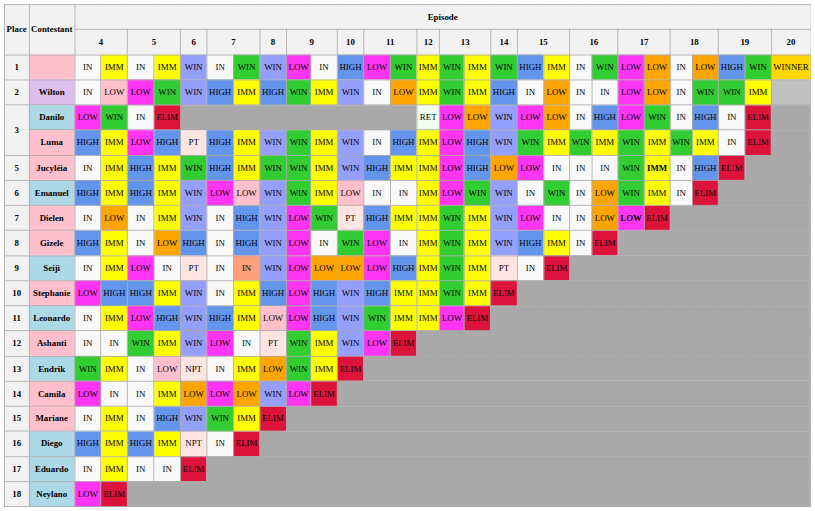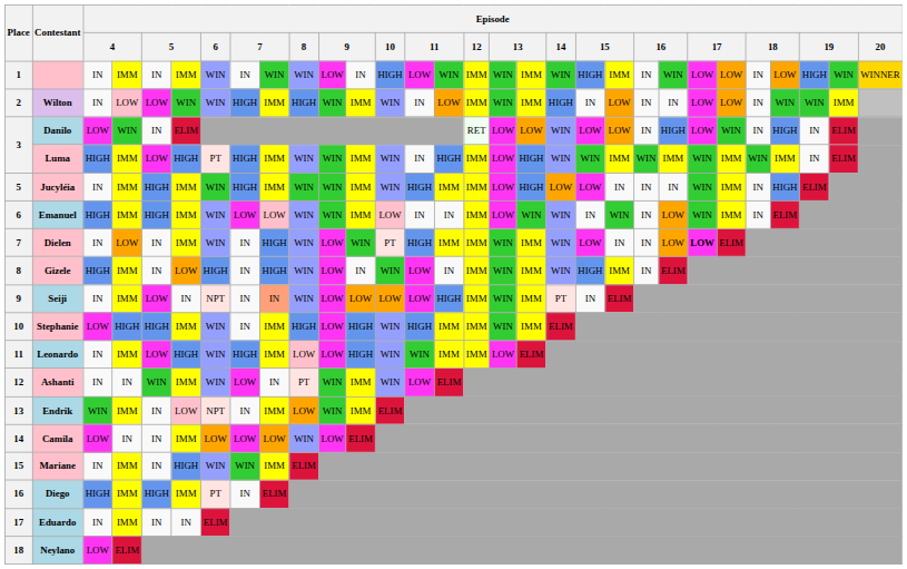 <table class="wikitable" style="text-align:center; font-size: 8pt; width:115%; line-height:25px;">
 <tr>
 <th rowspan="02" width="01.0%">Place</th>
 <th rowspan="02" width="03.0%">Contestant</th>
 <th colspan="35">Episode</th>
 </tr>
 <tr>
 <th colspan="2">4</th>
 <th colspan="2">5</th>
 <th>6</th>
 <th colspan="2">7</th>
 <th>8</th>
 <th colspan="2">9</th>
 <th>10</th>
 <th colspan="2">11</th>
 <th>12</th>
 <th colspan="2">13</th>
 <th>14</th>
 <th colspan="2">15</th>
 <th colspan="2">16</th>
 <th colspan="2">17</th>
 <th colspan="2">18</th>
 <th colspan="2">19</th>
 <th>20</th>
 </tr>
 <tr>
 <th>1</th>
 <td bgcolor="FFC0CB"></td>
 <td width="3%">IN</td>
 <td width="3%" bgcolor="FFFF00">IMM</td>
 <td width="3%">IN</td>
 <td width="3%" bgcolor="FFFF00">IMM</td>
 <td width="3%" bgcolor="959FFD">WIN</td>
 <td width="3%">IN</td>
 <td width="3%" bgcolor="32CD32">WIN</td>
 <td width="3%" bgcolor="959FFD">WIN</td>
 <td width="3%" bgcolor="FF35F3">LOW</td>
 <td width="3%">IN</td>
 <td width="3%" bgcolor="6495ED">HIGH</td>
 <td width="3%" bgcolor="FF35F3">LOW</td>
 <td width="3%" bgcolor="32CD32">WIN</td>
 <td width="3%" bgcolor="FFFF00">IMM</td>
 <td width="3%" bgcolor="32CD32">WIN</td>
 <td width="3%" bgcolor="FFFF00">IMM</td>
 <td width="3%" bgcolor="32CD32">WIN</td>
 <td width="3%" bgcolor="6495ED">HIGH</td>
 <td width="3%" bgcolor="FFFF00">IMM</td>
 <td width="3%">IN</td>
 <td width="3%" bgcolor="32CD32">WIN</td>
 <td width="3%" bgcolor="FF35F3">LOW</td>
 <td width="3%" bgcolor="FFA500">LOW</td>
 <td width="3%">IN</td>
 <td width="3%" bgcolor="FFA500">LOW</td>
 <td width="3%" bgcolor="6495ED">HIGH</td>
 <td width="3%" bgcolor="32CD32">WIN</td>
 <td width="6%" bgcolor="#FFD700">WINNER</td>
 </tr>
 <tr>
 <th>2</th>
 <td bgcolor="DCBEED"><strong>Wilton</strong></td>
 <td>IN</td>
 <td bgcolor="FFC0CB">LOW</td>
 <td bgcolor="FF35F3">LOW</td>
 <td bgcolor="32CD32">WIN</td>
 <td bgcolor="959FFD">WIN</td>
 <td bgcolor="6495ED">HIGH</td>
 <td bgcolor="FFFF00">IMM</td>
 <td bgcolor="6495ED">HIGH</td>
 <td bgcolor="32CD32">WIN</td>
 <td bgcolor="FFFF00">IMM</td>
 <td bgcolor="959FFD">WIN</td>
 <td>IN</td>
 <td bgcolor="FFA500">LOW</td>
 <td bgcolor="FFFF00">IMM</td>
 <td bgcolor="32CD32">WIN</td>
 <td bgcolor="FFFF00">IMM</td>
 <td bgcolor="6495ED">HIGH</td>
 <td>IN</td>
 <td bgcolor="FFA500">LOW</td>
 <td>IN</td>
 <td>IN</td>
 <td bgcolor="FF35F3">LOW</td>
 <td bgcolor="FFA500">LOW</td>
 <td>IN</td>
 <td bgcolor="32CD32">WIN</td>
 <td bgcolor="32CD32">WIN</td>
 <td bgcolor="FFFF00">IMM</td>
 <td bgcolor="#C0C0C0"></td>
 </tr>
 <tr>
 <th rowspan="2">3</th>
 <td bgcolor="ADD8E6"><strong>Danilo</strong></td>
 <td bgcolor="FF35F3">LOW</td>
 <td bgcolor="32CD32">WIN</td>
 <td>IN</td>
 <td bgcolor="DC143C">ELIM</td>
 <td colspan="9" bgcolor="A9A9A9"></td>
 <td bgcolor="#F0FFF0">RET</td>
 <td bgcolor="FF35F3">LOW</td>
 <td bgcolor="FFA500">LOW</td>
 <td bgcolor="959FFD">WIN</td>
 <td bgcolor="FF35F3">LOW</td>
 <td bgcolor="FFA500">LOW</td>
 <td>IN</td>
 <td bgcolor="6495ED">HIGH</td>
 <td bgcolor="FF35F3">LOW</td>
 <td bgcolor="32CD32">WIN</td>
 <td>IN</td>
 <td bgcolor="6495ED">HIGH</td>
 <td>IN</td>
 <td bgcolor="DC143C">ELIM</td>
 <td bgcolor="A9A9A9"></td>
 </tr>
 <tr>
 <td bgcolor="FFC0CB"><strong>Luma</strong></td>
 <td bgcolor="6495ED">HIGH</td>
 <td bgcolor="FFFF00">IMM</td>
 <td bgcolor="FF35F3">LOW</td>
 <td bgcolor="6495ED">HIGH</td>
 <td bgcolor="FFE4E1">PT</td>
 <td bgcolor="6495ED">HIGH</td>
 <td bgcolor="FFFF00">IMM</td>
 <td bgcolor="959FFD">WIN</td>
 <td bgcolor="32CD32">WIN</td>
 <td bgcolor="FFFF00">IMM</td>
 <td bgcolor="959FFD">WIN</td>
 <td>IN</td>
 <td bgcolor="6495ED">HIGH</td>
 <td bgcolor="FFFF00">IMM</td>
 <td bgcolor="FF35F3">LOW</td>
 <td bgcolor="6495ED">HIGH</td>
 <td bgcolor="959FFD">WIN</td>
 <td bgcolor="32CD32">WIN</td>
 <td bgcolor="FFFF00">IMM</td>
 <td bgcolor="32CD32">WIN</td>
 <td bgcolor="FFFF00">IMM</td>
 <td bgcolor="32CD32">WIN</td>
 <td bgcolor="FFFF00">IMM</td>
 <td bgcolor="32CD32">WIN</td>
 <td bgcolor="FFFF00">IMM</td>
 <td>IN</td>
 <td bgcolor="DC143C">ELIM</td>
 <td bgcolor="A9A9A9"></td>
 </tr>
 <tr>
 <th>5</th>
 <td bgcolor="FFC0CB"><strong>Jucyléia</strong></td>
 <td>IN</td>
 <td bgcolor="FFFF00">IMM</td>
 <td bgcolor="6495ED">HIGH</td>
 <td bgcolor="FFFF00">IMM</td>
 <td bgcolor="32CD32">WIN</td>
 <td bgcolor="6495ED">HIGH</td>
 <td bgcolor="FFFF00">IMM</td>
 <td bgcolor="32CD32">WIN</td>
 <td bgcolor="32CD32">WIN</td>
 <td bgcolor="FFFF00">IMM</td>
 <td bgcolor="959FFD">WIN</td>
 <td bgcolor="6495ED">HIGH</td>
 <td bgcolor="FFFF00">IMM</td>
 <td bgcolor="FFFF00">IMM</td>
 <td bgcolor="FF35F3">LOW</td>
 <td bgcolor="6495ED">HIGH</td>
 <td bgcolor="FFA500">LOW</td>
 <td bgcolor="FF35F3">LOW</td>
 <td>IN</td>
 <td>IN</td>
 <td>IN</td>
 <td bgcolor="32CD32">WIN</td>
-<td bgcolor="FFFF00"><strong>IMM</strong></td>
+<td bgcolor="FFFF00">IMM</td>
 <td>IN</td>
 <td bgcolor="6495ED">HIGH</td>
 <td bgcolor="DC143C">ELIM</td>
 <td bgcolor="A9A9A9" colspan=2></td>
 </tr>
 <tr>
 <th>6</th>
 <td bgcolor="ADD8E6"><strong>Emanuel</strong></td>
 <td bgcolor="6495ED">HIGH</td>
 <td bgcolor="FFFF00">IMM</td>
 <td bgcolor="6495ED">HIGH</td>
 <td bgcolor="FFFF00">IMM</td>
 <td bgcolor="959FFD">WIN</td>
 <td bgcolor="FF35F3">LOW</td>
 <td bgcolor="FFC0CB">LOW</td>
 <td bgcolor="959FFD">WIN</td>
 <td bgcolor="32CD32">WIN</td>
 <td bgcolor="FFFF00">IMM</td>
 <td bgcolor="FFC0CB">LOW</td>
 <td>IN</td>
 <td>IN</td>
 <td bgcolor="FFFF00">IMM</td>
 <td bgcolor="FF35F3">LOW</td>
 <td bgcolor="32CD32">WIN</td>
 <td bgcolor="959FFD">WIN</td>
 <td>IN</td>
 <td bgcolor="32CD32">WIN</td>
 <td>IN</td>
 <td bgcolor="FFA500">LOW</td>
 <td bgcolor="32CD32">WIN</td>
 <td bgcolor="FFFF00">IMM</td>
 <td>IN</td>
 <td bgcolor="DC143C">ELIM</td>
 <td bgcolor="A9A9A9" colspan=7></td>
 </tr>
 <tr>
 <th>7</th>
 <td bgcolor="FFC0CB"><strong>Dielen</strong></td>
 <td>IN</td>
 <td bgcolor="FFA500">LOW</td>
 <td>IN</td>
 <td bgcolor="FFFF00">IMM</td>
 <td bgcolor="959FFD">WIN</td>
 <td>IN</td>
 <td bgcolor="6495ED">HIGH</td>
 <td bgcolor="959FFD">WIN</td>
 <td bgcolor="FF35F3">LOW</td>
 <td bgcolor="32CD32">WIN</td>
 <td bgcolor="FFE4E1">PT</td>
 <td bgcolor="6495ED">HIGH</td>
 <td bgcolor="FFFF00">IMM</td>
 <td bgcolor="FFFF00">IMM</td>
 <td bgcolor="32CD32">WIN</td>
 <td bgcolor="FFFF00">IMM</td>
 <td bgcolor="959FFD">WIN</td>
 <td bgcolor="FF35F3">LOW</td>
 <td>IN</td>
 <td>IN</td>
 <td bgcolor="FFA500">LOW</td>
 <td bgcolor="FF35F3"><strong>LOW</strong></td>
 <td bgcolor="DC143C">ELIM</td>
 <td bgcolor="A9A9A9" colspan=9></td>
 </tr>
 <tr>
 <th>8</th>
 <td bgcolor="FFC0CB"><strong>Gizele</strong></td>
 <td bgcolor="6495ED">HIGH</td>
 <td bgcolor="FFFF00">IMM</td>
 <td>IN</td>
 <td bgcolor="FFA500">LOW</td>
 <td bgcolor="6495ED">HIGH</td>
 <td>IN</td>
 <td bgcolor="6495ED">HIGH</td>
 <td bgcolor="959FFD">WIN</td>
 <td bgcolor="FF35F3">LOW</td>
 <td>IN</td>
 <td bgcolor="32CD32">WIN</td>
 <td bgcolor="FF35F3">LOW</td>
 <td>IN</td>
 <td bgcolor="FFFF00">IMM</td>
 <td bgcolor="32CD32">WIN</td>
 <td bgcolor="FFFF00">IMM</td>
 <td bgcolor="959FFD">WIN</td>
 <td bgcolor="6495ED">HIGH</td>
 <td bgcolor="FFFF00">IMM</td>
 <td>IN</td>
 <td bgcolor="DC143C">ELIM</td>
 <td bgcolor="A9A9A9" colspan=11></td>
 </tr>
 <tr>
 <th>9</th>
 <td bgcolor="ADD8E6"><strong>Seiji</strong></td>
 <td>IN</td>
 <td bgcolor="FFFF00">IMM</td>
 <td bgcolor="FF35F3">LOW</td>
 <td>IN</td>
-<td bgcolor="FFE4E1">PT</td>
+<td bgcolor="FFE4E1">NPT</td>
 <td>IN</td>
 <td style="background: lightsalmon;">IN</td>
 <td bgcolor="959FFD">WIN</td>
 <td bgcolor="FF35F3">LOW</td>
 <td bgcolor="FFA500">LOW</td>
 <td bgcolor="FFA500">LOW</td>
 <td bgcolor="FF35F3">LOW</td>
 <td bgcolor="6495ED">HIGH</td>
 <td bgcolor="FFFF00">IMM</td>
 <td bgcolor="32CD32">WIN</td>
 <td bgcolor="FFFF00">IMM</td>
 <td bgcolor="FFE4E1">PT</td>
 <td>IN</td>
 <td bgcolor="DC143C">ELIM</td>
 <td bgcolor="A9A9A9" colspan=13></td>
 </tr>
 <tr>
 <th>10</th>
 <td bgcolor="FFC0CB"><strong>Stephanie</strong></td>
 <td bgcolor="FF35F3">LOW</td>
 <td bgcolor="6495ED">HIGH</td>
 <td bgcolor="6495ED">HIGH</td>
 <td bgcolor="FFFF00">IMM</td>
 <td bgcolor="959FFD">WIN</td>
 <td>IN</td>
 <td bgcolor="FFFF00">IMM</td>
 <td bgcolor="6495ED">HIGH</td>
 <td bgcolor="FF35F3">LOW</td>
 <td bgcolor="6495ED">HIGH</td>
 <td bgcolor="959FFD">WIN</td>
 <td bgcolor="6495ED">HIGH</td>
 <td bgcolor="FFFF00">IMM</td>
 <td bgcolor="FFFF00">IMM</td>
 <td bgcolor="32CD32">WIN</td>
 <td bgcolor="FFFF00">IMM</td>
 <td bgcolor="DC143C">ELIM</td>
 <td bgcolor="A9A9A9" colspan=15></td>
 </tr>
 <tr>
 <th>11</th>
 <td bgcolor="ADD8E6"><strong>Leonardo</strong></td>
 <td>IN</td>
 <td bgcolor="FFFF00">IMM</td>
 <td bgcolor="FF35F3">LOW</td>
 <td bgcolor="6495ED">HIGH</td>
 <td bgcolor="959FFD">WIN</td>
 <td bgcolor="6495ED">HIGH</td>
 <td bgcolor="FFFF00">IMM</td>
 <td bgcolor="FFC0CB">LOW</td>
 <td bgcolor="FF35F3">LOW</td>
 <td bgcolor="6495ED">HIGH</td>
 <td bgcolor="959FFD">WIN</td>
 <td bgcolor="32CD32">WIN</td>
 <td bgcolor="FFFF00">IMM</td>
 <td bgcolor="FFFF00">IMM</td>
 <td bgcolor="FF35F3">LOW</td>
 <td bgcolor="DC143C">ELIM</td>
 <td bgcolor="A9A9A9" colspan=17></td>
 </tr>
 <tr>
 <th>12</th>
 <td bgcolor="FFC0CB"><strong>Ashanti</strong></td>
 <td>IN</td>
 <td>IN</td>
 <td bgcolor="32CD32">WIN</td>
 <td bgcolor="FFFF00">IMM</td>
 <td bgcolor="959FFD">WIN</td>
 <td bgcolor="FF35F3">LOW</td>
 <td>IN</td>
 <td bgcolor="FFE4E1">PT</td>
 <td bgcolor="32CD32">WIN</td>
 <td bgcolor="FFFF00">IMM</td>
 <td bgcolor="959FFD">WIN</td>
 <td bgcolor="FF35F3">LOW</td>
 <td bgcolor="DC143C">ELIM</td>
 <td bgcolor="A9A9A9" colspan=19></td>
 </tr>
 <tr>
 <th>13</th>
 <td bgcolor="ADD8E6"><strong>Endrik</strong></td>
 <td bgcolor="32CD32">WIN</td>
 <td bgcolor="FFFF00">IMM</td>
 <td>IN</td>
 <td bgcolor="FFC0CB">LOW</td>
 <td bgcolor="FFE4E1">NPT</td>
 <td>IN</td>
 <td bgcolor="FFFF00">IMM</td>
 <td bgcolor="FFA500">LOW</td>
 <td bgcolor="32CD32">WIN</td>
 <td bgcolor="FFFF00">IMM</td>
 <td bgcolor="DC143C">ELIM</td>
 <td bgcolor="A9A9A9" colspan=21></td>
 </tr>
 <tr>
 <th>14</th>
 <td bgcolor="FFC0CB"><strong>Camila</strong></td>
 <td bgcolor="FF35F3">LOW</td>
 <td>IN</td>
 <td>IN</td>
 <td bgcolor="FFFF00">IMM</td>
 <td bgcolor="FFA500">LOW</td>
 <td bgcolor="FF35F3">LOW</td>
 <td bgcolor="FFA500">LOW</td>
 <td bgcolor="959FFD">WIN</td>
 <td bgcolor="FF35F3">LOW</td>
 <td bgcolor="DC143C">ELIM</td>
 <td bgcolor="A9A9A9" colspan=23></td>
 </tr>
 <tr>
 <th>15</th>
 <td bgcolor="FFC0CB"><strong>Mariane</strong></td>
 <td>IN</td>
 <td bgcolor="FFFF00">IMM</td>
 <td>IN</td>
 <td bgcolor="6495ED">HIGH</td>
 <td bgcolor="959FFD">WIN</td>
 <td bgcolor="32CD32">WIN</td>
 <td bgcolor="FFFF00">IMM</td>
 <td bgcolor="DC143C">ELIM</td>
 <td bgcolor="A9A9A9" colspan=25></td>
 </tr>
 <tr>
 <th>16</th>
 <td bgcolor="ADD8E6"><strong>Diego</strong></td>
 <td bgcolor="6495ED">HIGH</td>
 <td bgcolor="FFFF00">IMM</td>
 <td bgcolor="6495ED">HIGH</td>
 <td bgcolor="FFFF00">IMM</td>
-<td bgcolor="FFE4E1">NPT</td>
+<td bgcolor="FFE4E1">PT</td>
 <td>IN</td>
 <td bgcolor="DC143C">ELIM</td>
 <td bgcolor="A9A9A9" colspan=27></td>
 </tr>
 <tr>
 <th>17</th>
 <td bgcolor="ADD8E6"><strong>Eduardo</strong></td>
 <td>IN</td>
 <td bgcolor="FFFF00">IMM</td>
 <td>IN</td>
 <td>IN</td>
 <td bgcolor="DC143C">ELIM</td>
 <td bgcolor="A9A9A9" colspan=29></td>
 </tr>
 <tr>
 <th>18</th>
 <td bgcolor="ADD8E6"><strong>Neylano</strong></td>
 <td bgcolor="FF35F3">LOW</td>
 <td bgcolor="DC143C">ELIM</td>
 <td bgcolor="A9A9A9" colspan=33></td>
 </tr>
 </table>
